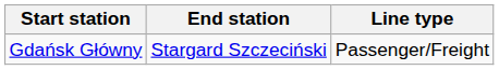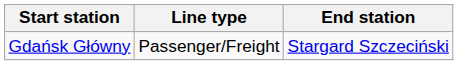 <table class="wikitable">
 <tr>
 <th>Start station</th>
+<th>Line type</th>
 <th>End station</th>
-<th>Line type</th>
 </tr>
 <tr>
 <td><a href='#'>Gdańsk Główny</a></td>
+<td>Passenger/Freight</td>
 <td><a href='#'>Stargard Szczeciński</a></td>
-<td>Passenger/Freight</td>
 </tr>
 </table>
